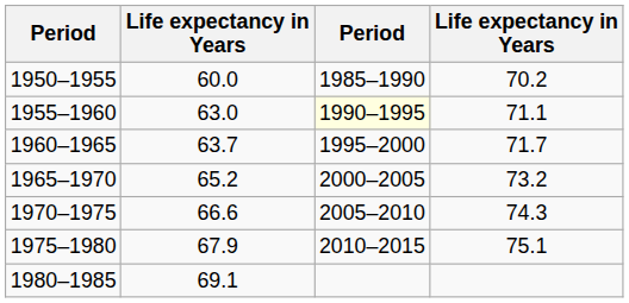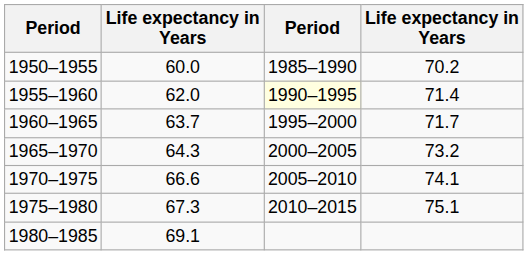 <table class="wikitable" style="text-align: center;">
 <tr>
 <th>Period</th>
 <th>Life expectancy in<br>Years</th>
 <th>Period</th>
 <th>Life expectancy in<br>Years</th>
 </tr>
 <tr>
 <td>1950–1955</td>
 <td>60.0</td>
 <td>1985–1990</td>
 <td>70.2</td>
 </tr>
 <tr>
 <td>1955–1960</td>
-<td>63.0</td>
+<td>62.0</td>
 <td style="background: lightyellow;">1990–1995</td>
-<td>71.1</td>
+<td>71.4</td>
 </tr>
 <tr>
 <td>1960–1965</td>
 <td>63.7</td>
 <td>1995–2000</td>
 <td>71.7</td>
 </tr>
 <tr>
 <td>1965–1970</td>
-<td>65.2</td>
+<td>64.3</td>
 <td>2000–2005</td>
 <td>73.2</td>
 </tr>
 <tr>
 <td>1970–1975</td>
 <td>66.6</td>
 <td>2005–2010</td>
-<td>74.3</td>
+<td>74.1</td>
 </tr>
 <tr>
 <td>1975–1980</td>
-<td>67.9</td>
+<td>67.3</td>
 <td>2010–2015</td>
 <td>75.1</td>
 </tr>
 <tr>
 <td>1980–1985</td>
 <td>69.1</td>
 <td></td>
 <td></td>
 </tr>
 </table>
